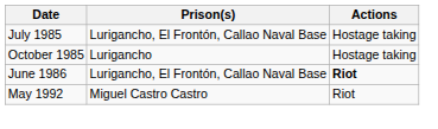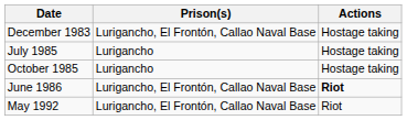 <table class="wikitable">
 <tr>
 <th>Date</th>
 <th>Prison(s)</th>
 <th>Actions</th>
 </tr>
 <tr>
+<td>December 1983</td>
+<td>Lurigancho, El Frontón, Callao Naval Base</td>
+<td>Hostage taking</td>
+</tr>
+<tr>
 <td>July 1985</td>
-<td>Lurigancho, El Frontón, Callao Naval Base</td>
+<td>Lurigancho</td>
 <td>Hostage taking</td>
 </tr>
 <tr>
 <td>October 1985</td>
 <td>Lurigancho</td>
 <td>Hostage taking</td>
 </tr>
 <tr>
 <td>June 1986</td>
 <td>Lurigancho, El Frontón, Callao Naval Base</td>
 <td><strong>Riot</strong></td>
 </tr>
 <tr>
 <td>May 1992</td>
-<td>Miguel Castro Castro</td>
+<td>Lurigancho, El Frontón, Callao Naval Base</td>
 <td>Riot</td>
 </tr>
 </table>
